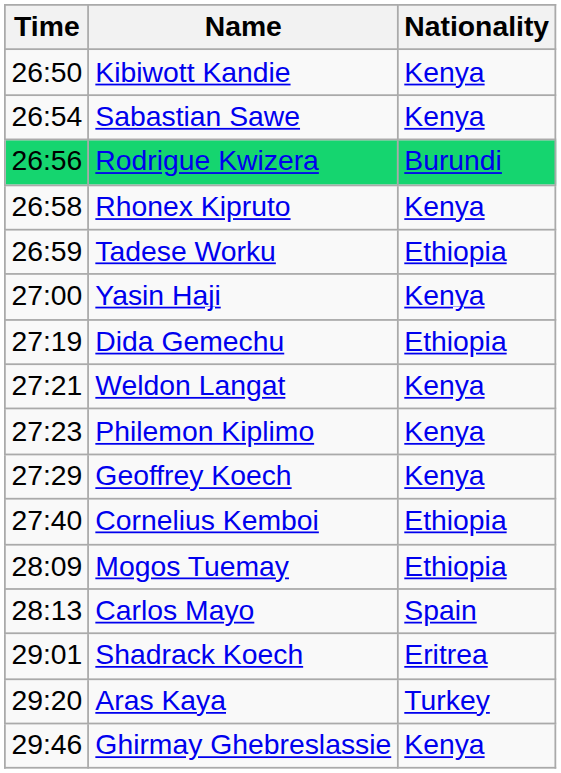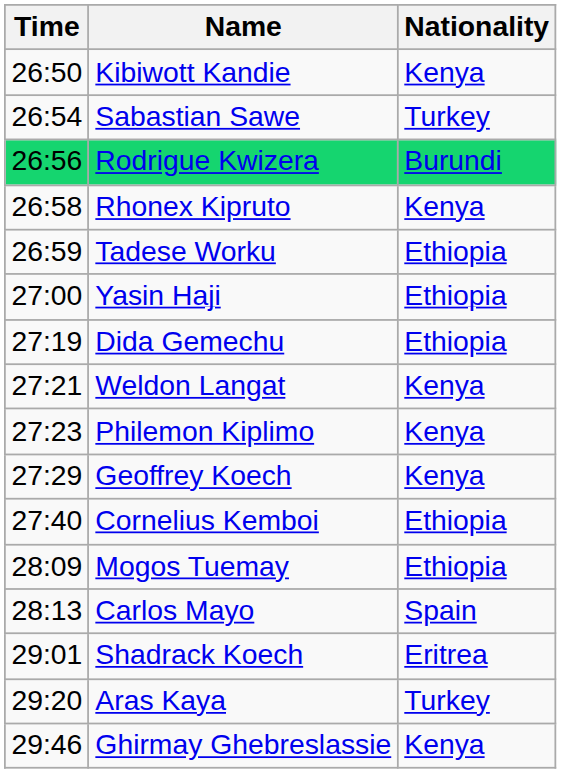 <table class="wikitable mw-collapsible mw-collapsed">
 <tr>
 <th>Time</th>
 <th>Name</th>
 <th>Nationality</th>
 </tr>
 <tr>
 <td>26:50</td>
 <td><a href='#'>Kibiwott Kandie</a></td>
 <td><a href='#'>Kenya</a></td>
 </tr>
 <tr>
 <td>26:54</td>
 <td><a href='#'>Sabastian Sawe</a></td>
-<td><a href='#'>Kenya</a></td>
+<td><a href='#'>Turkey</a></td>
 </tr>
 <tr>
 <td style="background:#15D56F; color:black;">26:56</td>
 <td style="background:#15D56F; color:white;"><a href='#'>Rodrigue Kwizera</a></td>
 <td style="background:#15D56F; color:white;"><a href='#'>Burundi</a></td>
 </tr>
 <tr>
 <td>26:58</td>
 <td><a href='#'>Rhonex Kipruto</a></td>
 <td><a href='#'>Kenya</a></td>
 </tr>
 <tr>
 <td>26:59</td>
 <td><a href='#'>Tadese Worku</a></td>
 <td><a href='#'>Ethiopia</a></td>
 </tr>
 <tr>
 <td>27:00</td>
 <td><a href='#'>Yasin Haji</a></td>
-<td><a href='#'>Kenya</a></td>
+<td><a href='#'>Ethiopia</a></td>
 </tr>
 <tr>
 <td>27:19</td>
 <td><a href='#'>Dida Gemechu</a></td>
 <td><a href='#'>Ethiopia</a></td>
 </tr>
 <tr>
 <td>27:21</td>
 <td><a href='#'>Weldon Langat</a></td>
 <td><a href='#'>Kenya</a></td>
 </tr>
 <tr>
 <td>27:23</td>
 <td><a href='#'>Philemon Kiplimo</a></td>
 <td><a href='#'>Kenya</a></td>
 </tr>
 <tr>
 <td>27:29</td>
 <td><a href='#'>Geoffrey Koech</a></td>
 <td><a href='#'>Kenya</a></td>
 </tr>
 <tr>
 <td>27:40</td>
 <td><a href='#'>Cornelius Kemboi</a></td>
 <td><a href='#'>Ethiopia</a></td>
 </tr>
 <tr>
 <td>28:09</td>
 <td><a href='#'>Mogos Tuemay</a></td>
 <td><a href='#'>Ethiopia</a></td>
 </tr>
 <tr>
 <td>28:13</td>
 <td><a href='#'>Carlos Mayo</a></td>
 <td><a href='#'>Spain</a></td>
 </tr>
 <tr>
 <td>29:01</td>
 <td><a href='#'>Shadrack Koech</a></td>
 <td><a href='#'>Eritrea</a></td>
 </tr>
 <tr>
 <td>29:20</td>
 <td><a href='#'>Aras Kaya</a></td>
 <td><a href='#'>Turkey</a></td>
 </tr>
 <tr>
 <td>29:46</td>
 <td><a href='#'>Ghirmay Ghebreslassie</a></td>
 <td><a href='#'>Kenya</a></td>
 </tr>
 </table>
